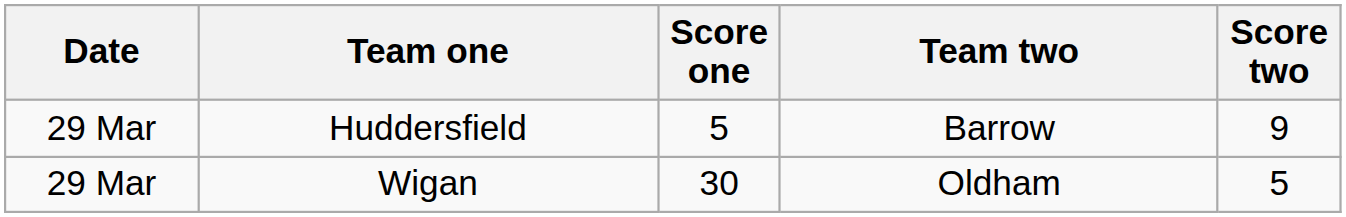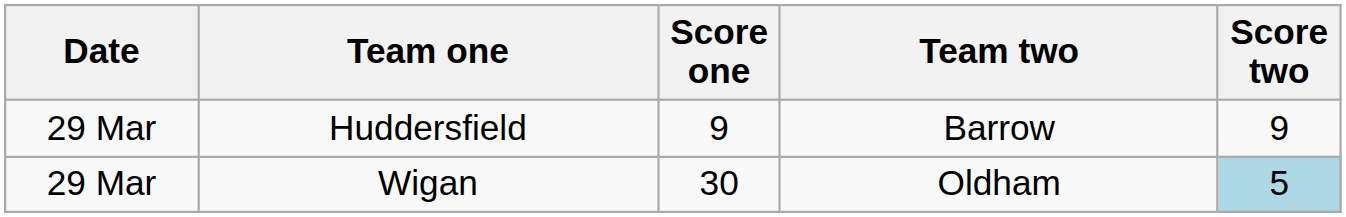 <table class="wikitable" style="text-align: center">
 <tr>
 <th width=100>Date</th>
 <th width=250>Team one</th>
 <th width=50>Score one</th>
 <th width=250>Team two</th>
 <th width=50>Score two</th>
 </tr>
 <tr>
 <td>29 Mar</td>
 <td>Huddersfield</td>
-<td>5</td>
+<td>9</td>
 <td>Barrow</td>
 <td>9</td>
 </tr>
 <tr>
 <td>29 Mar</td>
 <td>Wigan</td>
 <td>30</td>
 <td>Oldham</td>
-<td>5</td>
+<td style="background: lightblue;">5</td>
 </tr>
 </table>
